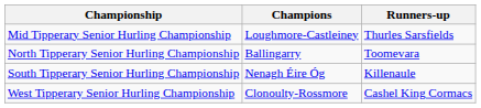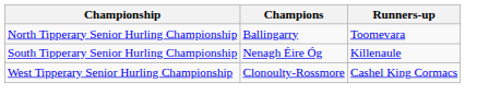 <table class=wikitable>
 <tr>
 <th>Championship</th>
 <th>Champions</th>
 <th>Runners-up</th>
-</tr>
-<tr>
-<td><a href='#'>Mid Tipperary Senior Hurling Championship</a></td>
-<td><a href='#'>Loughmore-Castleiney</a></td>
-<td><a href='#'>Thurles Sarsfields</a></td>
 </tr>
 <tr>
 <td><a href='#'>North Tipperary Senior Hurling Championship</a></td>
 <td><a href='#'>Ballingarry</a></td>
 <td><a href='#'>Toomevara</a></td>
 </tr>
 <tr>
 <td><a href='#'>South Tipperary Senior Hurling Championship</a></td>
 <td><a href='#'>Nenagh Éire Óg</a></td>
 <td><a href='#'>Killenaule</a></td>
 </tr>
 <tr>
 <td><a href='#'>West Tipperary Senior Hurling Championship</a></td>
 <td><a href='#'>Clonoulty-Rossmore</a></td>
 <td><a href='#'>Cashel King Cormacs</a></td>
 </tr>
 </table>
